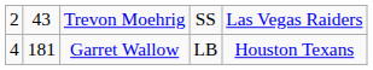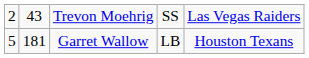 <table class="wikitable" style="text-align:center">
 <tr>
 <td>2</td>
 <td>43</td>
 <td><a href='#'>Trevon Moehrig</a></td>
 <td>SS</td>
 <td><a href='#'>Las Vegas Raiders</a></td>
 </tr>
 <tr>
-<td>4</td>
+<td>5</td>
 <td>181</td>
 <td><a href='#'>Garret Wallow</a></td>
 <td>LB</td>
 <td><a href='#'>Houston Texans</a></td>
 </tr>
 </table>
